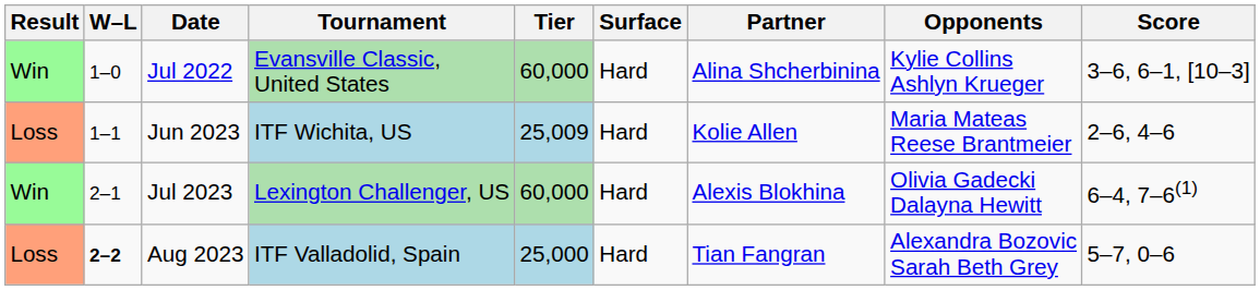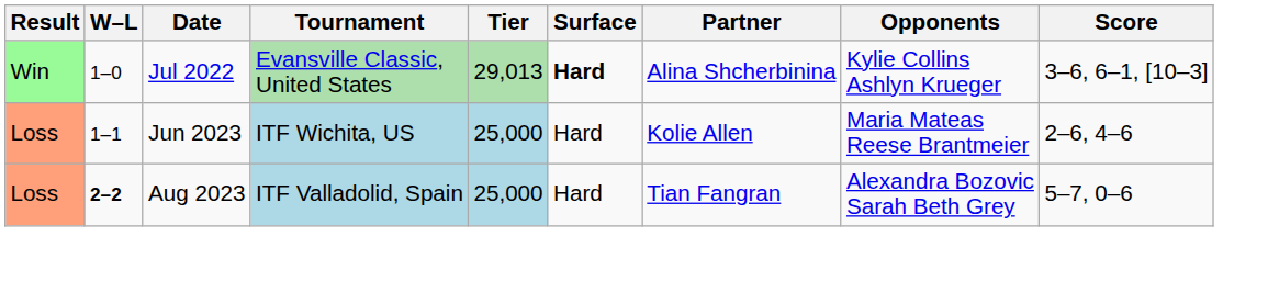 <table class="sortable wikitable">
 <tr>
 <th>Result</th>
 <th class="unsortable">W–L</th>
 <th>Date</th>
 <th>Tournament</th>
 <th>Tier</th>
 <th>Surface</th>
 <th>Partner</th>
 <th>Opponents</th>
 <th class="unsortable">Score</th>
 </tr>
 <tr>
 <td style="background:#98fb98;">Win</td>
 <td><small>1–0</small></td>
 <td><a href='#'>Jul 2022</a></td>
 <td style="background:#addfad;"><a href='#'>Evansville Classic</a>, <br>United States</td>
-<td style="background:#addfad;">60,000</td>
-<td>Hard</td>
+<td style="background:#addfad;">29,013</td>
+<td><strong>Hard</strong></td>
 <td> <a href='#'>Alina Shcherbinina</a></td>
 <td> <a href='#'>Kylie Collins</a> <br>  <a href='#'>Ashlyn Krueger</a></td>
 <td>3–6, 6–1, [10–3]</td>
 </tr>
 <tr>
 <td bgcolor=FFA07A>Loss</td>
 <td><small>1–1</small></td>
 <td>Jun 2023</td>
 <td style="background:lightblue;">ITF Wichita, US</td>
-<td style="background:lightblue;">25,009</td>
+<td style="background:lightblue;">25,000</td>
 <td>Hard</td>
 <td> <a href='#'>Kolie Allen</a></td>
 <td> <a href='#'>Maria Mateas</a> <br>  <a href='#'>Reese Brantmeier</a></td>
 <td>2–6, 4–6</td>
-</tr>
-<tr>
-<td style="background:#98fb98;">Win</td>
-<td><small>2–1</small></td>
-<td>Jul 2023</td>
-<td style="background:#addfad;"><a href='#'>Lexington Challenger</a>, US</td>
-<td style="background:#addfad;">60,000</td>
-<td>Hard</td>
-<td> <a href='#'>Alexis Blokhina</a></td>
-<td> <a href='#'>Olivia Gadecki</a> <br>  <a href='#'>Dalayna Hewitt</a></td>
-<td>6–4, 7–6<sup>(1)</sup></td>
 </tr>
 <tr>
 <td bgcolor=ffa07a>Loss</td>
 <td><strong><small>2–2</small></strong></td>
 <td>Aug 2023</td>
 <td style="background:lightblue;">ITF Valladolid, Spain</td>
 <td style="background:lightblue;">25,000</td>
 <td>Hard</td>
 <td> <a href='#'>Tian Fangran</a></td>
 <td> <a href='#'>Alexandra Bozovic</a> <br>  <a href='#'>Sarah Beth Grey</a></td>
 <td>5–7, 0–6</td>
 </tr>
 </table>
